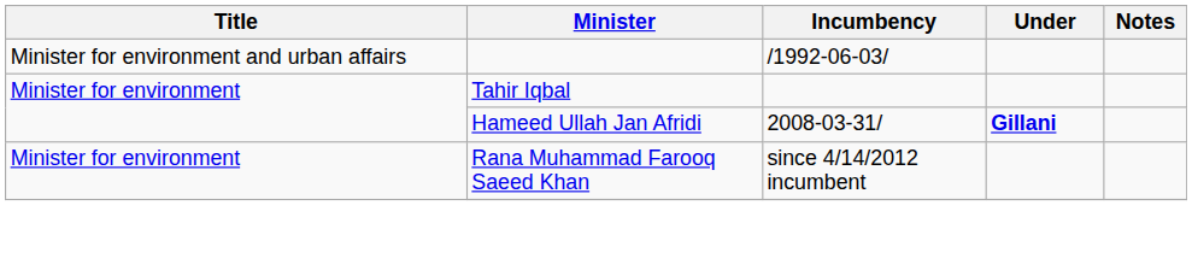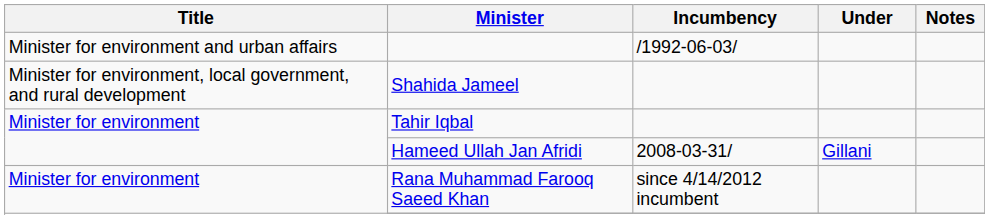 <table class="wikitable" style="width:100%;">
 <tr>
 <th>Title</th>
 <th style="width:25%;"><a href='#'>Minister</a></th>
 <th style="width:160px;">Incumbency</th>
 <th style="width:10%;">Under</th>
 <th style="width:7%;">Notes</th>
 </tr>
 <tr>
 <td>Minister for environment and urban affairs</td>
 <td></td>
 <td>/1992-06-03/</td>
 <td></td>
 <td></td>
 </tr>
 <tr>
+<td>Minister for environment, local government, and rural development</td>
+<td><a href='#'>Shahida Jameel</a></td>
+<td></td>
+<td></td>
+<td></td>
+</tr>
+<tr>
 <td rowspan="2" style="vertical-align:top;"><a href='#'>Minister for environment</a></td>
 <td><a href='#'>Tahir Iqbal</a></td>
 <td></td>
 <td></td>
 <td></td>
 </tr>
 <tr>
 <td><a href='#'>Hameed Ullah Jan Afridi</a></td>
 <td>2008-03-31/</td>
-<td><strong><a href='#'>Gillani</a></strong></td>
+<td><a href='#'>Gillani</a></td>
 <td></td>
 </tr>
 <tr>
 <td rowspan="2" style="vertical-align:top;"><a href='#'>Minister for environment</a></td>
 <td><a href='#'>Rana Muhammad Farooq Saeed Khan</a></td>
 <td>since 4/14/2012 incumbent</td>
 <td></td>
 <td></td>
 </tr>
 <tr>
 </tr>
 </table>
